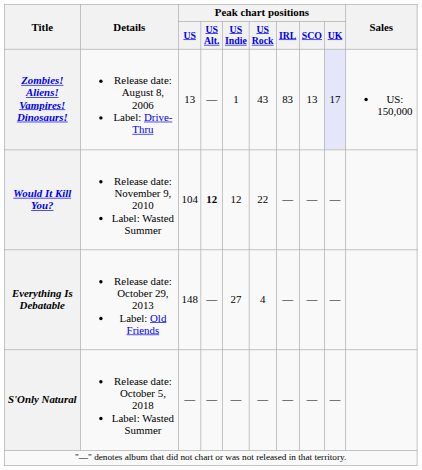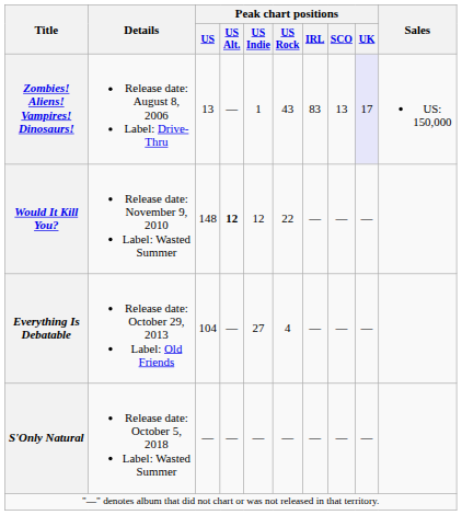 <table class="wikitable plainrowheaders" style="text-align:center">
 <tr>
 <th scope="col" rowspan="2" style="width:16em;">Title</th>
 <th scope="col" rowspan="2" style="width:18em;">Details</th>
 <th scope="col" colspan="7">Peak chart positions</th>
 <th scope="col" rowspan="2" style="width:8em;">Sales</th>
 </tr>
 <tr>
 <th scope="col" style="width:2.5em;font-size:90%;"><a href='#'>US</a><br></th>
 <th scope="col" style="width:2.5em;font-size:90%;"><a href='#'>US Alt.</a><br></th>
 <th scope="col" style="width:2.5em;font-size:90%;"><a href='#'>US Indie</a><br></th>
 <th scope="col" style="width:2.5em;font-size:90%;"><a href='#'>US Rock</a><br></th>
 <th scope="col" style="width:2.5em;font-size:90%;"><a href='#'>IRL</a><br></th>
 <th scope="col" style="width:2.5em;font-size:90%;"><a href='#'>SCO</a><br></th>
 <th scope="col" style="width:2.5em;font-size:90%;"><a href='#'>UK</a><br></th>
 </tr>
 <tr>
 <th scope="row"><em><a href='#'>Zombies! Aliens! Vampires! Dinosaurs!</a></em></th>
 <td><br><ul><li>Release date: August 8, 2006</li><li>Label: <a href='#'>Drive-Thru</a></li></ul></td>
 <td>13</td>
 <td>—</td>
 <td>1</td>
 <td>43</td>
 <td>83</td>
 <td>13</td>
 <td style="background: lavender;">17</td>
 <td><br><ul><li>US: 150,000</li></ul></td>
 </tr>
 <tr>
 <th scope="row"><em><a href='#'>Would It Kill You?</a></em></th>
 <td><br><ul><li>Release date: November 9, 2010</li><li>Label: Wasted Summer</li></ul></td>
-<td>104</td>
+<td>148</td>
 <td><strong>12</strong></td>
 <td>12</td>
 <td>22</td>
 <td>—</td>
 <td>—</td>
 <td>—</td>
 <td></td>
 </tr>
 <tr>
 <th scope="row"><em>Everything Is Debatable</em></th>
 <td><br><ul><li>Release date: October 29, 2013</li><li>Label: <a href='#'>Old Friends</a></li></ul></td>
-<td>148</td>
+<td>104</td>
 <td>—</td>
 <td>27</td>
 <td>4</td>
 <td>—</td>
 <td>—</td>
 <td>—</td>
 <td></td>
 </tr>
 <tr>
 <th scope="row"><em>S'Only Natural</em></th>
 <td><br><ul><li>Release date: October 5, 2018</li><li>Label: Wasted Summer</li></ul></td>
 <td>—</td>
 <td>—</td>
 <td>—</td>
 <td>—</td>
 <td>—</td>
 <td>—</td>
 <td>—</td>
 <td></td>
 </tr>
 <tr>
 <td colspan="12" style="text-align:center; font-size:85%;">"—" denotes album that did not chart or was not released in that territory.</td>
 </tr>
 </table>
